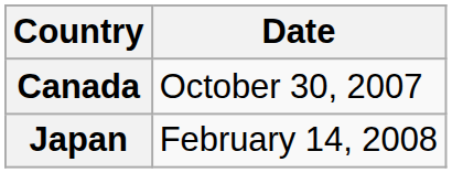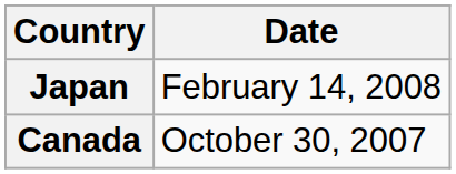 <table class="wikitable plainrowheaders">
 <tr>
 <th>Country</th>
 <th>Date</th>
 </tr>
 <tr>
+<th scope="row">Japan</th>
+<td>February 14, 2008</td>
+</tr>
+<tr>
 <th scope="row">Canada</th>
 <td>October 30, 2007</td>
 </tr>
-<tr>
-<th scope="row">Japan</th>
-<td>February 14, 2008</td>
-</tr>
 </table>
